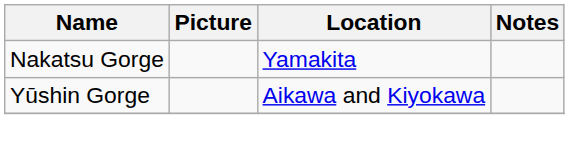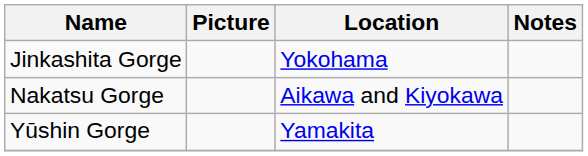 <table class="wikitable">
 <tr>
 <th>Name</th>
 <th>Picture</th>
 <th>Location</th>
 <th>Notes</th>
 </tr>
 <tr>
+<td>Jinkashita Gorge</td>
+<td></td>
+<td><a href='#'>Yokohama</a></td>
+<td></td>
+</tr>
+<tr>
 <td>Nakatsu Gorge</td>
+<td></td>
+<td><a href='#'>Aikawa</a> and <a href='#'>Kiyokawa</a></td>
+<td></td>
+</tr>
+<tr>
+<td>Yūshin Gorge</td>
 <td></td>
 <td><a href='#'>Yamakita</a></td>
 <td></td>
 </tr>
 <tr>
-<td>Yūshin Gorge</td>
-<td></td>
-<td><a href='#'>Aikawa</a> and <a href='#'>Kiyokawa</a></td>
-<td></td>
-</tr>
-<tr>
 </tr>
 </table>
